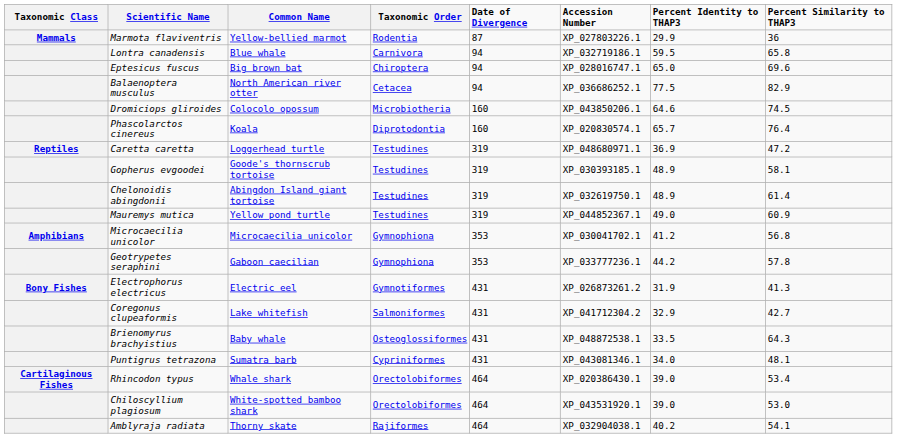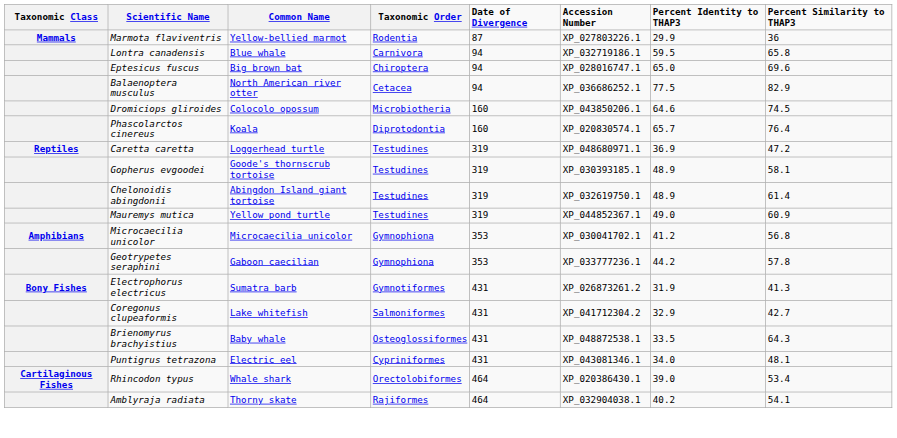 <table class="wikitable mw-collapsible">
 <tr>
 <th>Taxonomic <a href='#'>Class</a></th>
 <th><a href='#'>Scientific Name</a></th>
 <th><a href='#'>Common Name</a></th>
 <th>Taxonomic <a href='#'>Order</a></th>
 <td><strong>Date of <a href='#'>Divergence</a></strong></td>
 <td><strong>Accession Number</strong></td>
 <td><strong>Percent Identity to THAP3</strong></td>
 <td><strong>Percent Similarity to THAP3</strong></td>
 </tr>
 <tr>
 <th><a href='#'>Mammals</a></th>
 <td><em>Marmota flaviventris</em></td>
 <td><a href='#'>Yellow-bellied marmot</a></td>
 <td><a href='#'>Rodentia</a></td>
 <td>87</td>
 <td>XP_027803226.1</td>
 <td>29.9</td>
 <td>36</td>
 </tr>
 <tr>
 <th></th>
 <td><em>Lontra canadensis</em></td>
 <td><a href='#'>Blue whale</a></td>
 <td><a href='#'>Carnivora</a></td>
 <td>94</td>
 <td>XP_032719186.1</td>
 <td>59.5</td>
 <td>65.8</td>
 </tr>
 <tr>
 <th></th>
 <td><em>Eptesicus fuscus</em></td>
 <td><a href='#'>Big brown bat</a></td>
 <td><a href='#'>Chiroptera</a></td>
 <td>94</td>
 <td>XP_028016747.1</td>
 <td>65.0</td>
 <td>69.6</td>
 </tr>
 <tr>
 <th></th>
 <td><em>Balaenoptera musculus</em></td>
 <td><a href='#'>North American river otter</a></td>
 <td><a href='#'>Cetacea</a></td>
 <td>94</td>
 <td>XP_036686252.1</td>
 <td>77.5</td>
 <td>82.9</td>
 </tr>
 <tr>
 <th></th>
 <td><em>Dromiciops gliroides</em></td>
 <td><a href='#'>Colocolo opossum</a></td>
 <td><a href='#'>Microbiotheria</a></td>
 <td>160</td>
 <td>XP_043850206.1</td>
 <td>64.6</td>
 <td>74.5</td>
 </tr>
 <tr>
 <th></th>
 <td><em>Phascolarctos cinereus</em></td>
 <td><a href='#'>Koala</a></td>
 <td><a href='#'>Diprotodontia</a></td>
 <td>160</td>
 <td>XP_020830574.1</td>
 <td>65.7</td>
 <td>76.4</td>
 </tr>
 <tr>
 <th><a href='#'>Reptiles</a></th>
 <td><em>Caretta caretta</em></td>
 <td><a href='#'>Loggerhead turtle</a></td>
 <td><a href='#'>Testudines</a></td>
 <td>319</td>
 <td>XP_048680971.1</td>
 <td>36.9</td>
 <td>47.2</td>
 </tr>
 <tr>
 <th></th>
 <td><em>Gopherus evgoodei</em></td>
 <td><a href='#'>Goode's thornscrub tortoise</a></td>
 <td><a href='#'>Testudines</a></td>
 <td>319</td>
 <td>XP_030393185.1</td>
 <td>48.9</td>
 <td>58.1</td>
 </tr>
 <tr>
 <th></th>
 <td><em>Chelonoidis abingdonii</em></td>
 <td><a href='#'>Abingdon Island giant tortoise</a></td>
 <td><a href='#'>Testudines</a></td>
 <td>319</td>
 <td>XP_032619750.1</td>
 <td>48.9</td>
 <td>61.4</td>
 </tr>
 <tr>
 <th></th>
 <td><em>Mauremys mutica</em></td>
 <td><a href='#'>Yellow pond turtle</a></td>
 <td><a href='#'>Testudines</a></td>
 <td>319</td>
 <td>XP_044852367.1</td>
 <td>49.0</td>
 <td>60.9</td>
 </tr>
 <tr>
 <th><a href='#'>Amphibians</a></th>
 <td><em>Microcaecilia unicolor</em></td>
 <td><a href='#'>Microcaecilia unicolor</a></td>
 <td><a href='#'>Gymnophiona</a></td>
 <td>353</td>
 <td>XP_030041702.1</td>
 <td>41.2</td>
 <td>56.8</td>
 </tr>
 <tr>
 <th></th>
 <td><em>Geotrypetes seraphini</em></td>
 <td><a href='#'>Gaboon caecilian</a></td>
 <td><a href='#'>Gymnophiona</a></td>
 <td>353</td>
 <td>XP_033777236.1</td>
 <td>44.2</td>
 <td>57.8</td>
 </tr>
 <tr>
 <th><a href='#'>Bony Fishes</a></th>
 <td><em>Electrophorus electricus</em></td>
-<td><a href='#'>Electric eel</a></td>
+<td><a href='#'>Sumatra barb</a></td>
 <td><a href='#'>Gymnotiformes</a></td>
 <td>431</td>
 <td>XP_026873261.2</td>
 <td>31.9</td>
 <td>41.3</td>
 </tr>
 <tr>
 <th></th>
 <td><em>Coregonus clupeaformis</em></td>
 <td><a href='#'>Lake whitefish</a></td>
 <td><a href='#'>Salmoniformes</a></td>
 <td>431</td>
 <td>XP_041712304.2</td>
 <td>32.9</td>
 <td>42.7</td>
 </tr>
 <tr>
 <th></th>
 <td><em>Brienomyrus brachyistius</em></td>
 <td><a href='#'>Baby whale</a></td>
 <td><a href='#'>Osteoglossiformes</a></td>
 <td>431</td>
 <td>XP_048872538.1</td>
 <td>33.5</td>
 <td>64.3</td>
 </tr>
 <tr>
 <th></th>
 <td><em>Puntigrus tetrazona</em></td>
-<td><a href='#'>Sumatra barb</a></td>
+<td><a href='#'>Electric eel</a></td>
 <td><a href='#'>Cypriniformes</a></td>
 <td>431</td>
 <td>XP_043081346.1</td>
 <td>34.0</td>
 <td>48.1</td>
 </tr>
 <tr>
 <th><a href='#'>Cartilaginous Fishes</a></th>
 <td><em>Rhincodon typus</em></td>
 <td><a href='#'>Whale shark</a></td>
 <td><a href='#'>Orectolobiformes</a></td>
 <td>464</td>
 <td>XP_020386430.1</td>
 <td>39.0</td>
 <td>53.4</td>
 </tr>
 <tr>
 <th></th>
-<td><em>Chiloscyllium plagiosum</em></td>
-<td><a href='#'>White-spotted bamboo shark</a></td>
-<td><a href='#'>Orectolobiformes</a></td>
-<td>464</td>
-<td>XP_043531920.1</td>
-<td>39.0</td>
-<td>53.0</td>
-</tr>
-<tr>
-<th></th>
 <td><em>Amblyraja radiata</em></td>
 <td><a href='#'>Thorny skate</a></td>
 <td><a href='#'>Rajiformes</a></td>
 <td>464</td>
 <td>XP_032904038.1</td>
 <td>40.2</td>
 <td>54.1</td>
 </tr>
 </table>
